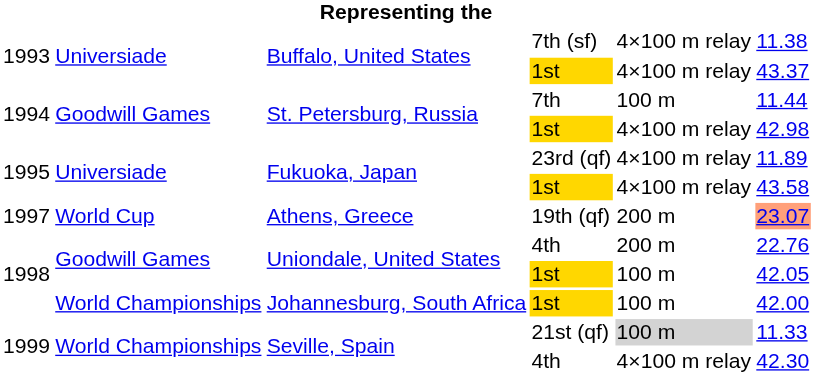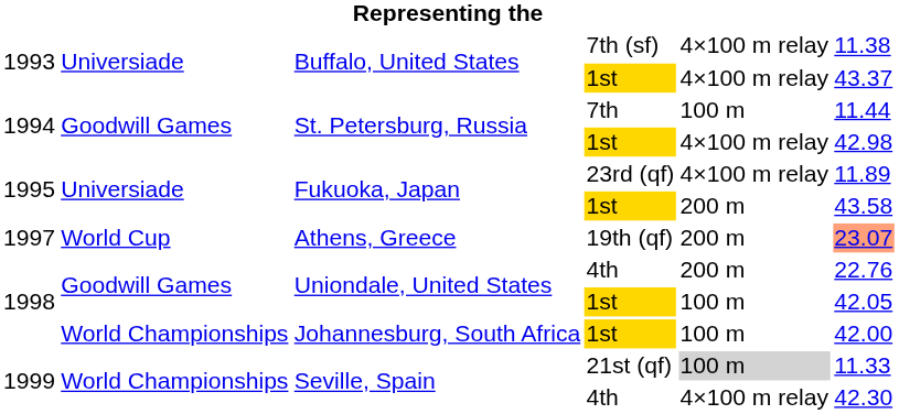 <table>
 <tr>
 <th colspan="6">Representing the </th>
 </tr>
 <tr>
 <td rowspan=2>1993</td>
 <td rowspan=2><a href='#'>Universiade</a></td>
 <td rowspan=2><a href='#'>Buffalo, United States</a></td>
 <td>7th (sf)</td>
 <td>4×100 m relay</td>
 <td><a href='#'>11.38</a></td>
 </tr>
 <tr>
 <td bgcolor=gold>1st</td>
 <td>4×100 m relay</td>
 <td><a href='#'>43.37</a></td>
 </tr>
 <tr>
 <td rowspan=2>1994</td>
 <td rowspan=2><a href='#'>Goodwill Games</a></td>
 <td rowspan=2><a href='#'>St. Petersburg, Russia</a></td>
 <td>7th</td>
 <td>100 m</td>
 <td><a href='#'>11.44</a></td>
 </tr>
 <tr>
 <td bgcolor=gold>1st</td>
 <td>4×100 m relay</td>
 <td><a href='#'>42.98</a></td>
 </tr>
 <tr>
 <td rowspan=2>1995</td>
 <td rowspan=2><a href='#'>Universiade</a></td>
 <td rowspan=2><a href='#'>Fukuoka, Japan</a></td>
 <td>23rd (qf)</td>
 <td>4×100 m relay</td>
 <td><a href='#'>11.89</a></td>
 </tr>
 <tr>
 <td bgcolor=gold>1st</td>
-<td>4×100 m relay</td>
+<td>200 m</td>
 <td><a href='#'>43.58</a></td>
 </tr>
 <tr>
 <td>1997</td>
 <td><a href='#'>World Cup</a></td>
 <td><a href='#'>Athens, Greece</a></td>
 <td>19th (qf)</td>
 <td>200 m</td>
 <td style="background: lightsalmon;"><a href='#'>23.07</a></td>
 </tr>
 <tr>
 <td rowspan=3>1998</td>
 <td rowspan=2><a href='#'>Goodwill Games</a></td>
 <td rowspan=2><a href='#'>Uniondale, United States</a></td>
 <td>4th</td>
 <td>200 m</td>
 <td><a href='#'>22.76</a></td>
 </tr>
 <tr>
 <td bgcolor=gold>1st</td>
 <td>100 m</td>
 <td><a href='#'>42.05</a></td>
 </tr>
 <tr>
 <td><a href='#'>World Championships</a></td>
 <td><a href='#'>Johannesburg, South Africa</a></td>
 <td bgcolor=gold>1st</td>
 <td>100 m</td>
 <td><a href='#'>42.00</a></td>
 </tr>
 <tr>
 <td rowspan=2>1999</td>
 <td rowspan=2><a href='#'>World Championships</a></td>
 <td rowspan=2><a href='#'>Seville, Spain</a></td>
 <td>21st (qf)</td>
 <td style="background: lightgrey;">100 m</td>
 <td><a href='#'>11.33</a></td>
 </tr>
 <tr>
 <td>4th</td>
 <td>4×100 m relay</td>
 <td><a href='#'>42.30</a></td>
 </tr>
 </table>
